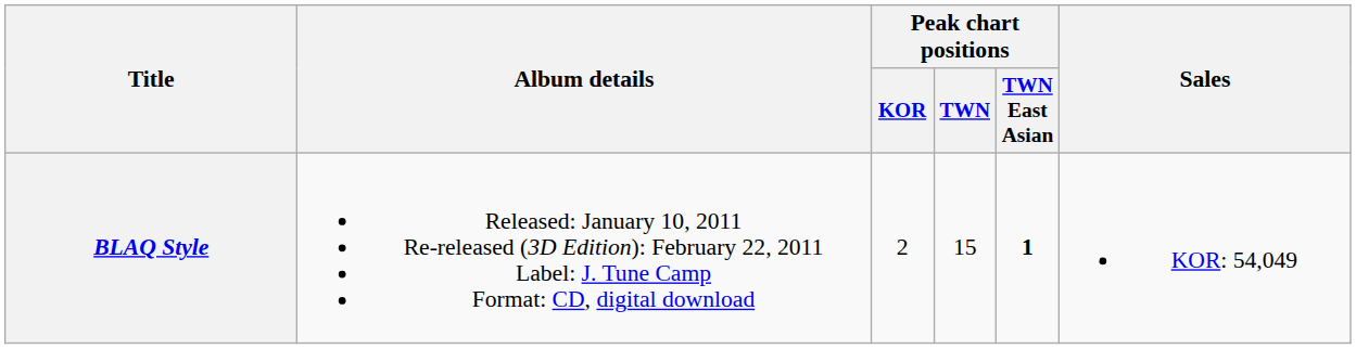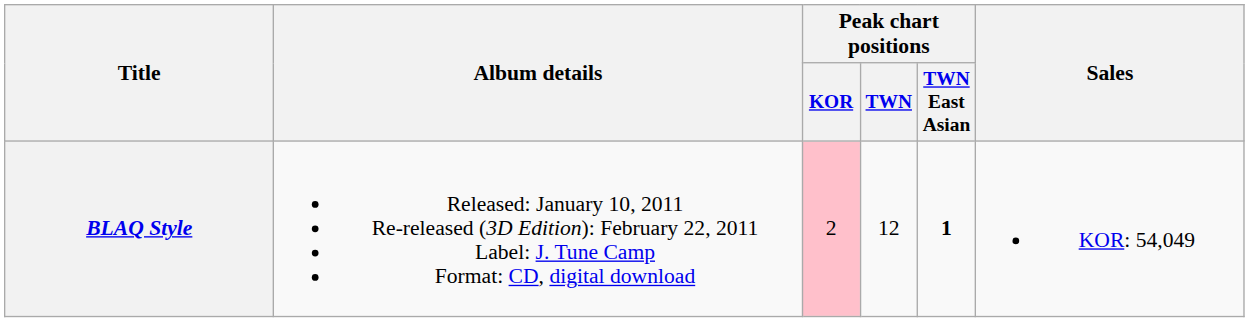 <table class="wikitable plainrowheaders" style="text-align:center;">
 <tr>
 <th scope="col" rowspan="2" style="width:12em;">Title</th>
 <th scope="col" rowspan="2" style="width:24em;">Album details</th>
 <th scope="col" colspan="3">Peak chart <br>positions</th>
 <th scope="col" rowspan="2" style="width:12em;">Sales</th>
 </tr>
 <tr>
 <th scope="col" style="width:2.5em;font-size:90%;"><a href='#'>KOR</a><br></th>
 <th scope="col" style="width:2.5em;font-size:90%;"><a href='#'>TWN</a><br></th>
 <th scope="col" style="width:2.5em;font-size:90%;"><a href='#'>TWN</a> East Asian<br></th>
 </tr>
 <tr>
 <th scope="row"><em><a href='#'>BLAQ Style</a></em></th>
 <td><br><ul><li>Released: January 10, 2011</li><li>Re-released (<em>3D Edition</em>): February 22, 2011</li><li>Label: <a href='#'>J. Tune Camp</a></li><li>Format: <a href='#'>CD</a>, <a href='#'>digital download</a></li></ul></td>
-<td>2</td>
-<td>15</td>
+<td style="background: pink;">2</td>
+<td>12</td>
 <td><strong>1</strong></td>
 <td><br><ul><li><a href='#'>KOR</a>: 54,049</li></ul></td>
 </tr>
 </table>
